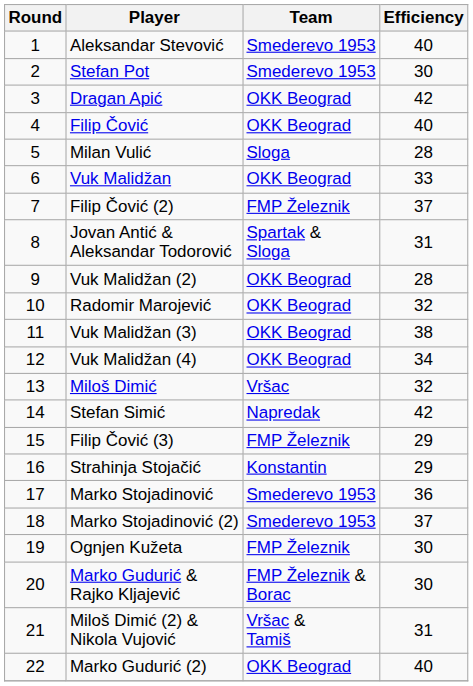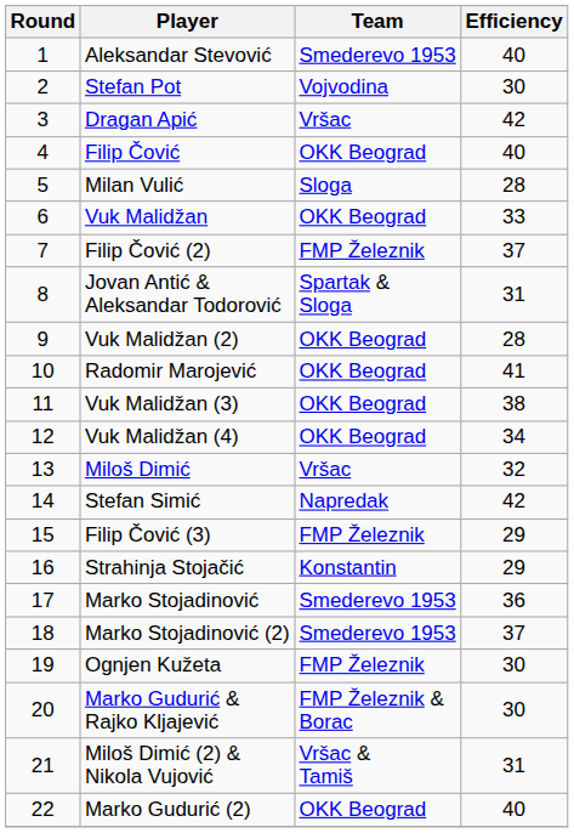 <table class="wikitable sortable" style="text-align: center;">
 <tr>
 <th align="center">Round</th>
 <th align="center">Player</th>
 <th align="center">Team</th>
 <th align="center">Efficiency</th>
 </tr>
 <tr>
 <td>1</td>
 <td align="left"> Aleksandar Stevović</td>
 <td align="left"><a href='#'>Smederevo 1953</a></td>
 <td>40</td>
 </tr>
 <tr>
 <td>2</td>
 <td align="left"> <a href='#'>Stefan Pot</a></td>
-<td align="left"><a href='#'>Smederevo 1953</a></td>
+<td align="left"><a href='#'>Vojvodina</a></td>
 <td>30</td>
 </tr>
 <tr>
 <td>3</td>
 <td align="left"> <a href='#'>Dragan Apić</a></td>
-<td align="left"><a href='#'>OKK Beograd</a></td>
+<td align="left"><a href='#'>Vršac</a></td>
 <td>42</td>
 </tr>
 <tr>
 <td>4</td>
 <td align="left"> <a href='#'>Filip Čović</a></td>
 <td align="left"><a href='#'>OKK Beograd</a></td>
 <td>40</td>
 </tr>
 <tr>
 <td>5</td>
 <td align="left"> Milan Vulić</td>
 <td align="left"><a href='#'>Sloga</a></td>
 <td>28</td>
 </tr>
 <tr>
 <td>6</td>
 <td align="left"> <a href='#'>Vuk Malidžan</a></td>
 <td align="left"><a href='#'>OKK Beograd</a></td>
 <td>33</td>
 </tr>
 <tr>
 <td>7</td>
 <td align="left"> Filip Čović (2)</td>
 <td align="left"><a href='#'>FMP Železnik</a></td>
 <td>37</td>
 </tr>
 <tr>
 <td>8</td>
 <td align="left"> Jovan Antić & <br> Aleksandar Todorović</td>
 <td align="left"><a href='#'>Spartak</a> & <br><a href='#'>Sloga</a></td>
 <td>31</td>
 </tr>
 <tr>
 <td>9</td>
 <td align="left"> Vuk Malidžan (2)</td>
 <td align="left"><a href='#'>OKK Beograd</a></td>
 <td>28</td>
 </tr>
 <tr>
 <td>10</td>
 <td align="left"> Radomir Marojević</td>
 <td align="left"><a href='#'>OKK Beograd</a></td>
-<td>32</td>
+<td>41</td>
 </tr>
 <tr>
 <td>11</td>
 <td align="left"> Vuk Malidžan (3)</td>
 <td align="left"><a href='#'>OKK Beograd</a></td>
 <td>38</td>
 </tr>
 <tr>
 <td>12</td>
 <td align="left"> Vuk Malidžan (4)</td>
 <td align="left"><a href='#'>OKK Beograd</a></td>
 <td>34</td>
 </tr>
 <tr>
 <td>13</td>
 <td align="left"> <a href='#'>Miloš Dimić</a></td>
 <td align="left"><a href='#'>Vršac</a></td>
 <td>32</td>
 </tr>
 <tr>
 <td>14</td>
 <td align="left"> Stefan Simić</td>
 <td align="left"><a href='#'>Napredak</a></td>
 <td>42</td>
 </tr>
 <tr>
 <td>15</td>
 <td align="left"> Filip Čović (3)</td>
 <td align="left"><a href='#'>FMP Železnik</a></td>
 <td>29</td>
 </tr>
 <tr>
 <td>16</td>
 <td align="left"> Strahinja Stojačić</td>
 <td align="left"><a href='#'>Konstantin</a></td>
 <td>29</td>
 </tr>
 <tr>
 <td>17</td>
 <td align="left"> Marko Stojadinović</td>
 <td align="left"><a href='#'>Smederevo 1953</a></td>
 <td>36</td>
 </tr>
 <tr>
 <td>18</td>
 <td align="left"> Marko Stojadinović (2)</td>
 <td align="left"><a href='#'>Smederevo 1953</a></td>
 <td>37</td>
 </tr>
 <tr>
 <td>19</td>
 <td align="left"> Ognjen Kužeta</td>
 <td align="left"><a href='#'>FMP Železnik</a></td>
 <td>30</td>
 </tr>
 <tr>
 <td>20</td>
 <td align="left"> <a href='#'>Marko Gudurić</a> & <br> Rajko Kljajević</td>
 <td align="left"><a href='#'>FMP Železnik</a> & <br><a href='#'>Borac</a></td>
 <td>30</td>
 </tr>
 <tr>
 <td>21</td>
 <td align="left"> Miloš Dimić (2) & <br> Nikola Vujović</td>
 <td align="left"><a href='#'>Vršac</a> & <br><a href='#'>Tamiš</a></td>
 <td>31</td>
 </tr>
 <tr>
 <td>22</td>
 <td align="left"> Marko Gudurić (2)</td>
 <td align="left"><a href='#'>OKK Beograd</a></td>
 <td>40</td>
 </tr>
 <tr>
 </tr>
 </table>
